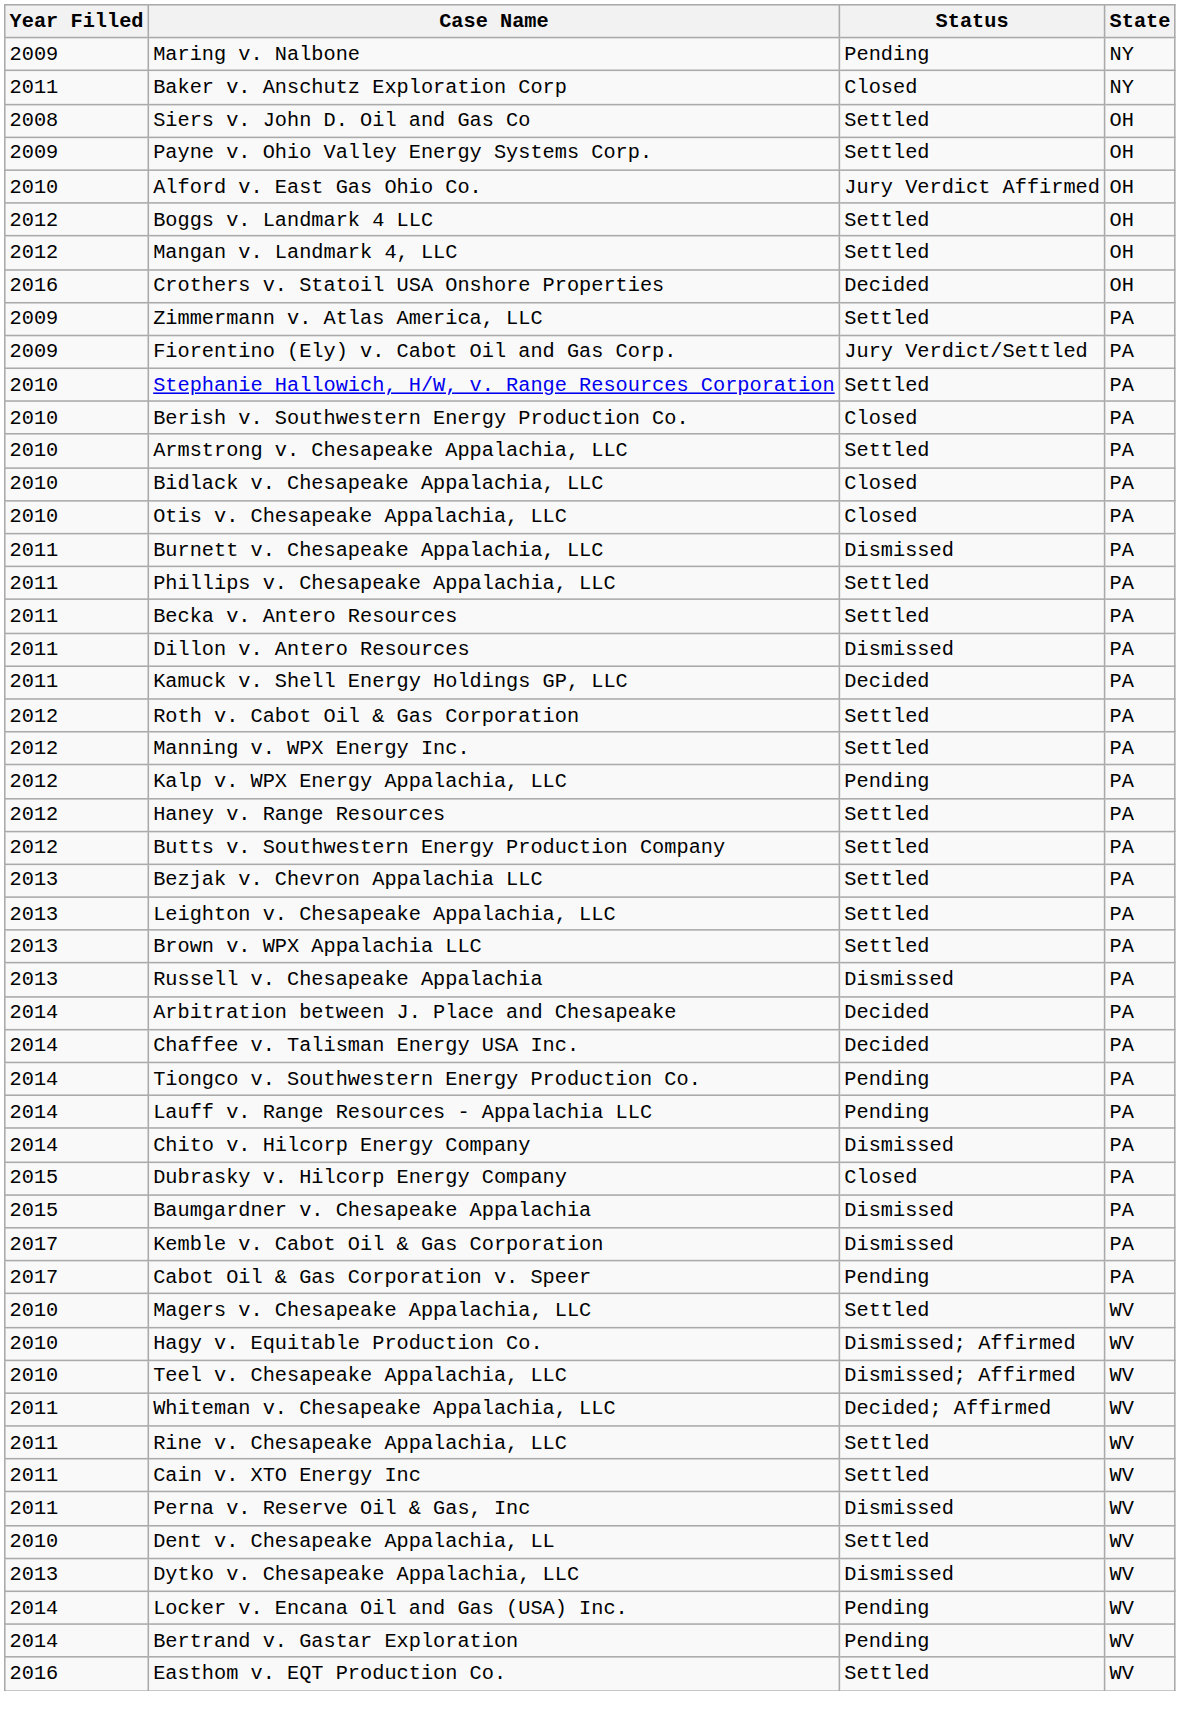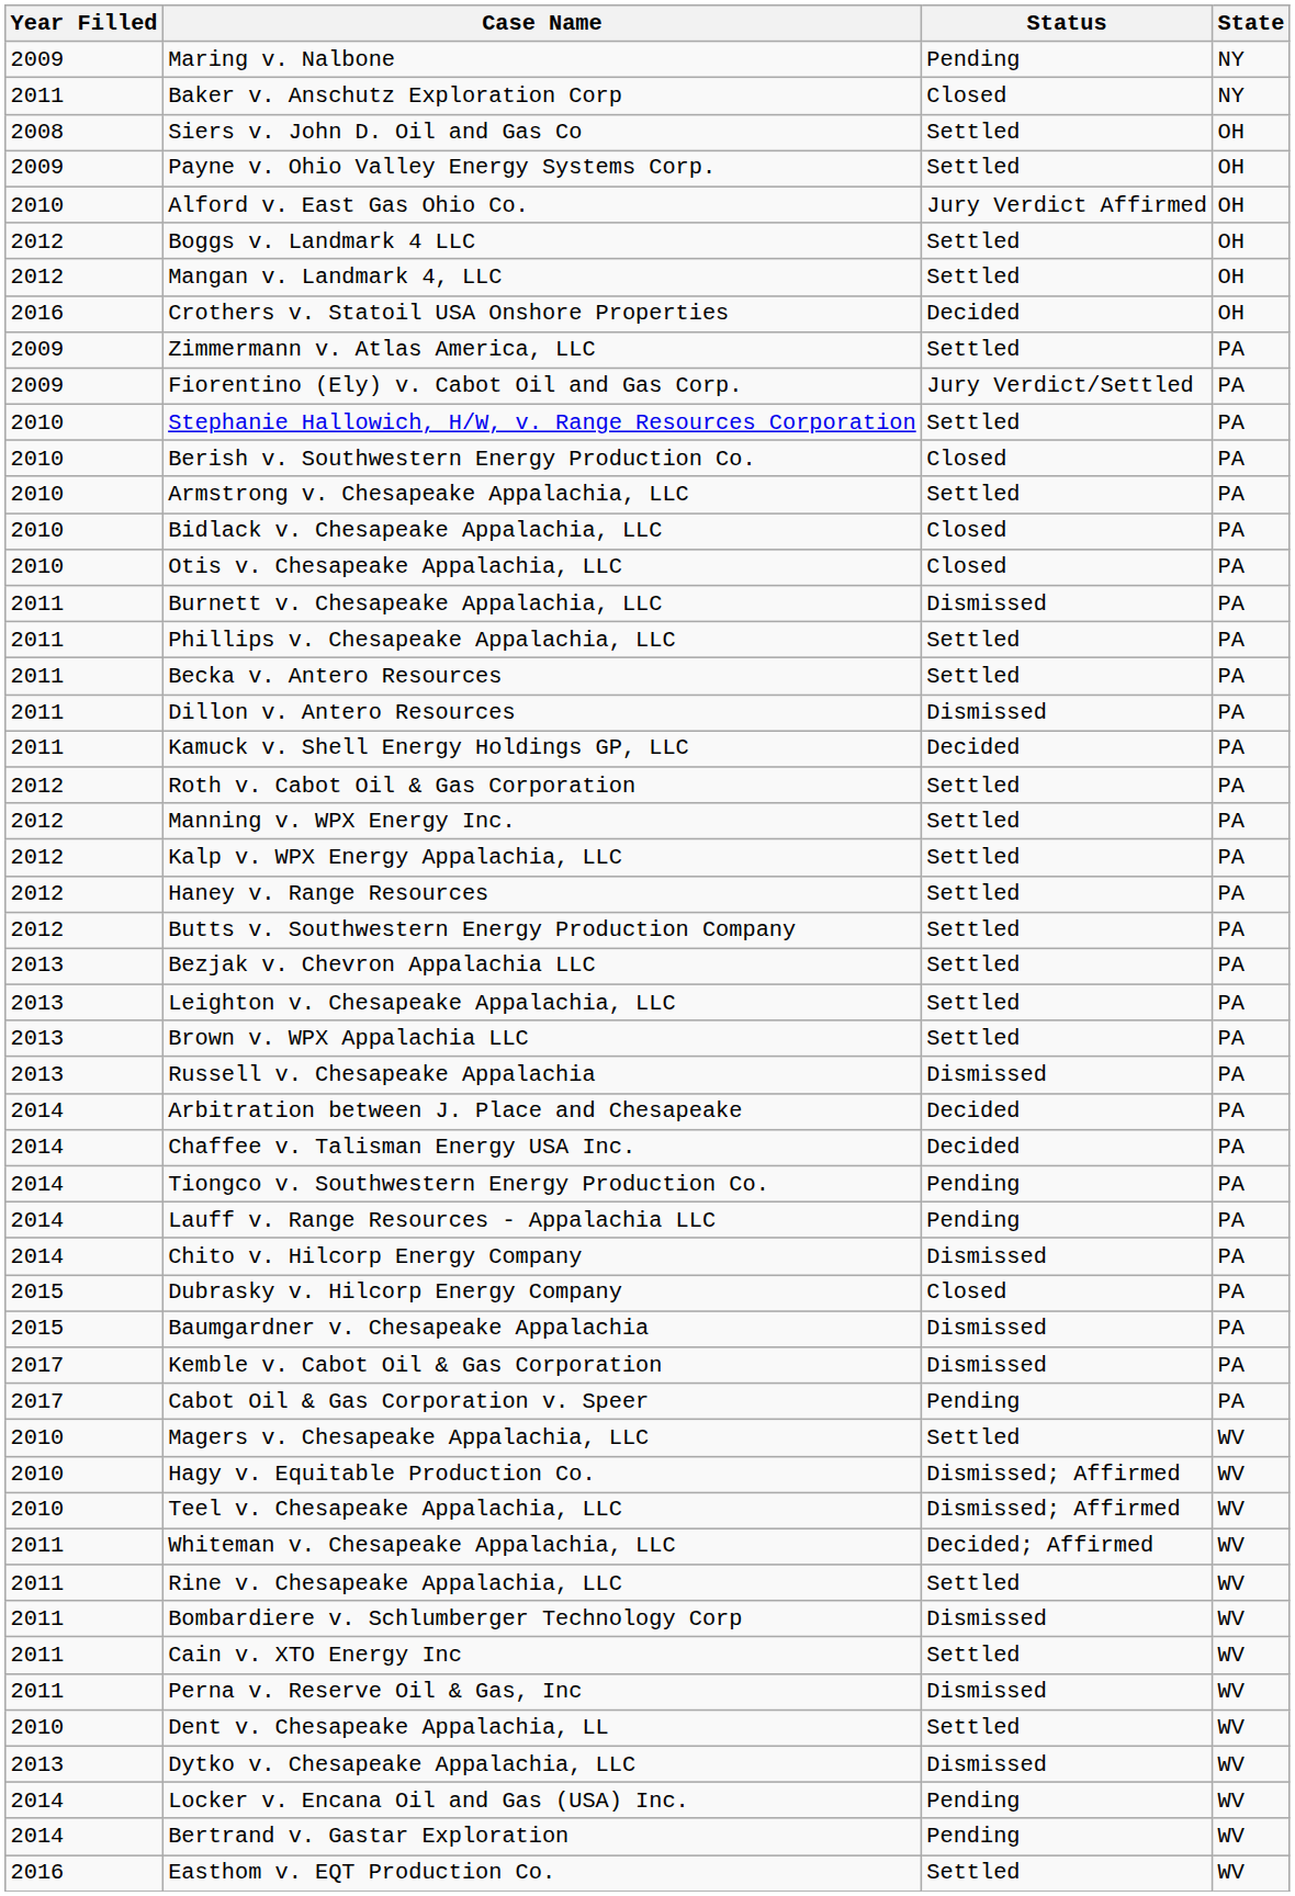 <table class="wikitable">
 <tr>
 <th>Year Filled</th>
 <th>Case Name</th>
 <th>Status</th>
 <th>State</th>
 </tr>
 <tr>
 <td>2009</td>
 <td>Maring v. Nalbone</td>
 <td>Pending</td>
 <td>NY</td>
 </tr>
 <tr>
 <td>2011</td>
 <td>Baker v. Anschutz Exploration Corp</td>
 <td>Closed</td>
 <td>NY</td>
 </tr>
 <tr>
 <td>2008</td>
 <td>Siers v. John D. Oil and Gas Co</td>
 <td>Settled</td>
 <td>OH</td>
 </tr>
 <tr>
 <td>2009</td>
 <td>Payne v. Ohio Valley Energy Systems Corp.</td>
 <td>Settled</td>
 <td>OH</td>
 </tr>
 <tr>
 <td>2010</td>
 <td>Alford v. East Gas Ohio Co.</td>
 <td>Jury Verdict Affirmed</td>
 <td>OH</td>
 </tr>
 <tr>
 <td>2012</td>
 <td>Boggs v. Landmark 4 LLC</td>
 <td>Settled</td>
 <td>OH</td>
 </tr>
 <tr>
 <td>2012</td>
 <td>Mangan v. Landmark 4, LLC</td>
 <td>Settled</td>
 <td>OH</td>
 </tr>
 <tr>
 <td>2016</td>
 <td>Crothers v. Statoil USA Onshore Properties</td>
 <td>Decided</td>
 <td>OH</td>
 </tr>
 <tr>
 <td>2009</td>
 <td>Zimmermann v. Atlas America, LLC</td>
 <td>Settled</td>
 <td>PA</td>
 </tr>
 <tr>
 <td>2009</td>
 <td>Fiorentino (Ely) v. Cabot Oil and Gas Corp.</td>
 <td>Jury Verdict/Settled</td>
 <td>PA</td>
 </tr>
 <tr>
 <td>2010</td>
 <td><a href='#'>Stephanie Hallowich, H/W, v. Range Resources Corporation</a></td>
 <td>Settled</td>
 <td>PA</td>
 </tr>
 <tr>
 <td>2010</td>
 <td>Berish v. Southwestern Energy Production Co.</td>
 <td>Closed</td>
 <td>PA</td>
 </tr>
 <tr>
 <td>2010</td>
 <td>Armstrong v. Chesapeake Appalachia, LLC</td>
 <td>Settled</td>
 <td>PA</td>
 </tr>
 <tr>
 <td>2010</td>
 <td>Bidlack v. Chesapeake Appalachia, LLC</td>
 <td>Closed</td>
 <td>PA</td>
 </tr>
 <tr>
 <td>2010</td>
 <td>Otis v. Chesapeake Appalachia, LLC</td>
 <td>Closed</td>
 <td>PA</td>
 </tr>
 <tr>
 <td>2011</td>
 <td>Burnett v. Chesapeake Appalachia, LLC</td>
 <td>Dismissed</td>
 <td>PA</td>
 </tr>
 <tr>
 <td>2011</td>
 <td>Phillips v. Chesapeake Appalachia, LLC</td>
 <td>Settled</td>
 <td>PA</td>
 </tr>
 <tr>
 <td>2011</td>
 <td>Becka v. Antero Resources</td>
 <td>Settled</td>
 <td>PA</td>
 </tr>
 <tr>
 <td>2011</td>
 <td>Dillon v. Antero Resources</td>
 <td>Dismissed</td>
 <td>PA</td>
 </tr>
 <tr>
 <td>2011</td>
 <td>Kamuck v. Shell Energy Holdings GP, LLC</td>
 <td>Decided</td>
 <td>PA</td>
 </tr>
 <tr>
 <td>2012</td>
 <td>Roth v. Cabot Oil & Gas Corporation</td>
 <td>Settled</td>
 <td>PA</td>
 </tr>
 <tr>
 <td>2012</td>
 <td>Manning v. WPX Energy Inc.</td>
 <td>Settled</td>
 <td>PA</td>
 </tr>
 <tr>
 <td>2012</td>
 <td>Kalp v. WPX Energy Appalachia, LLC</td>
-<td>Pending</td>
+<td>Settled</td>
 <td>PA</td>
 </tr>
 <tr>
 <td>2012</td>
 <td>Haney v. Range Resources</td>
 <td>Settled</td>
 <td>PA</td>
 </tr>
 <tr>
 <td>2012</td>
 <td>Butts v. Southwestern Energy Production Company</td>
 <td>Settled</td>
 <td>PA</td>
 </tr>
 <tr>
 <td>2013</td>
 <td>Bezjak v. Chevron Appalachia LLC</td>
 <td>Settled</td>
 <td>PA</td>
 </tr>
 <tr>
 <td>2013</td>
 <td>Leighton v. Chesapeake Appalachia, LLC</td>
 <td>Settled</td>
 <td>PA</td>
 </tr>
 <tr>
 <td>2013</td>
 <td>Brown v. WPX Appalachia LLC</td>
 <td>Settled</td>
 <td>PA</td>
 </tr>
 <tr>
 <td>2013</td>
 <td>Russell v. Chesapeake Appalachia</td>
 <td>Dismissed</td>
 <td>PA</td>
 </tr>
 <tr>
 <td>2014</td>
 <td>Arbitration between J. Place and Chesapeake</td>
 <td>Decided</td>
 <td>PA</td>
 </tr>
 <tr>
 <td>2014</td>
 <td>Chaffee v. Talisman Energy USA Inc.</td>
 <td>Decided</td>
 <td>PA</td>
 </tr>
 <tr>
 <td>2014</td>
 <td>Tiongco v. Southwestern Energy Production Co.</td>
 <td>Pending</td>
 <td>PA</td>
 </tr>
 <tr>
 <td>2014</td>
 <td>Lauff v. Range Resources - Appalachia LLC</td>
 <td>Pending</td>
 <td>PA</td>
 </tr>
 <tr>
 <td>2014</td>
 <td>Chito v. Hilcorp Energy Company</td>
 <td>Dismissed</td>
 <td>PA</td>
 </tr>
 <tr>
 <td>2015</td>
 <td>Dubrasky v. Hilcorp Energy Company</td>
 <td>Closed</td>
 <td>PA</td>
 </tr>
 <tr>
 <td>2015</td>
 <td>Baumgardner v. Chesapeake Appalachia</td>
 <td>Dismissed</td>
 <td>PA</td>
 </tr>
 <tr>
 <td>2017</td>
 <td>Kemble v. Cabot Oil & Gas Corporation</td>
 <td>Dismissed</td>
 <td>PA</td>
 </tr>
 <tr>
 <td>2017</td>
 <td>Cabot Oil & Gas Corporation v. Speer</td>
 <td>Pending</td>
 <td>PA</td>
 </tr>
 <tr>
 <td>2010</td>
 <td>Magers v. Chesapeake Appalachia, LLC</td>
 <td>Settled</td>
 <td>WV</td>
 </tr>
 <tr>
 <td>2010</td>
 <td>Hagy v. Equitable Production Co.</td>
 <td>Dismissed; Affirmed</td>
 <td>WV</td>
 </tr>
 <tr>
 <td>2010</td>
 <td>Teel v. Chesapeake Appalachia, LLC</td>
 <td>Dismissed; Affirmed</td>
 <td>WV</td>
 </tr>
 <tr>
 <td>2011</td>
 <td>Whiteman v. Chesapeake Appalachia, LLC</td>
 <td>Decided; Affirmed</td>
 <td>WV</td>
 </tr>
 <tr>
 <td>2011</td>
 <td>Rine v. Chesapeake Appalachia, LLC</td>
 <td>Settled</td>
 <td>WV</td>
 </tr>
 <tr>
 <td>2011</td>
+<td>Bombardiere v. Schlumberger Technology Corp</td>
+<td>Dismissed</td>
+<td>WV</td>
+</tr>
+<tr>
+<td>2011</td>
 <td>Cain v. XTO Energy Inc</td>
 <td>Settled</td>
 <td>WV</td>
 </tr>
 <tr>
 <td>2011</td>
 <td>Perna v. Reserve Oil & Gas, Inc</td>
 <td>Dismissed</td>
 <td>WV</td>
 </tr>
 <tr>
 <td>2010</td>
 <td>Dent v. Chesapeake Appalachia, LL</td>
 <td>Settled</td>
 <td>WV</td>
 </tr>
 <tr>
 <td>2013</td>
 <td>Dytko v. Chesapeake Appalachia, LLC</td>
 <td>Dismissed</td>
 <td>WV</td>
 </tr>
 <tr>
 <td>2014</td>
 <td>Locker v. Encana Oil and Gas (USA) Inc.</td>
 <td>Pending</td>
 <td>WV</td>
 </tr>
 <tr>
 <td>2014</td>
 <td>Bertrand v. Gastar Exploration</td>
 <td>Pending</td>
 <td>WV</td>
 </tr>
 <tr>
 <td>2016</td>
 <td>Easthom v. EQT Production Co.</td>
 <td>Settled</td>
 <td>WV</td>
 </tr>
 </table>
